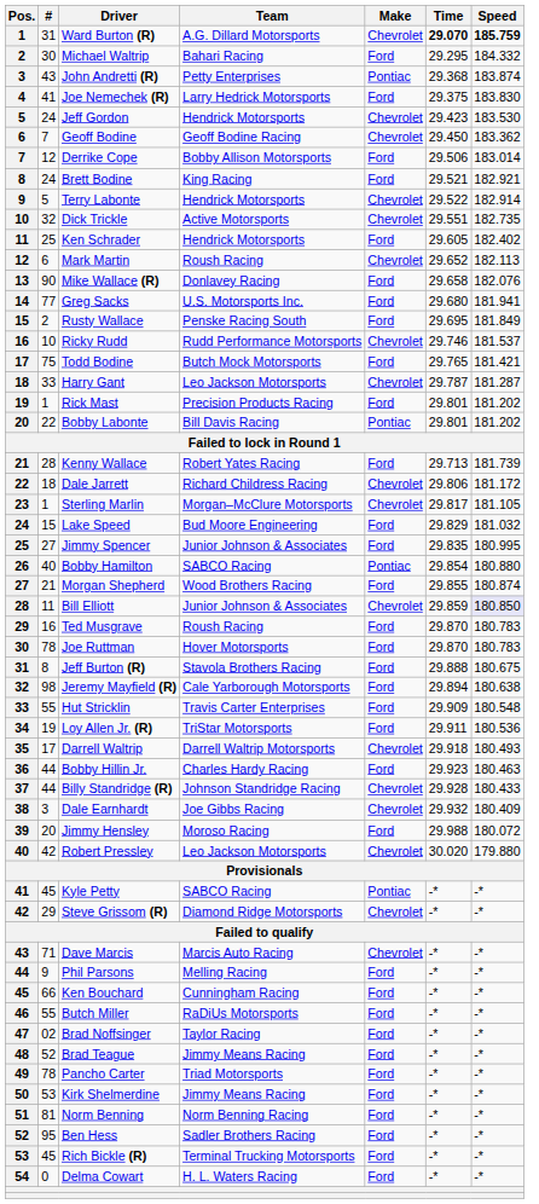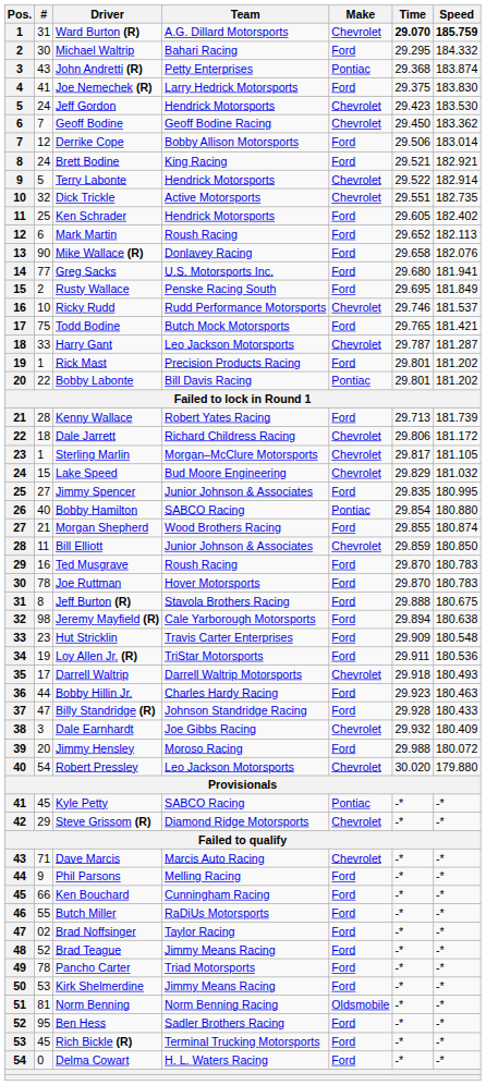 <table class="wikitable" style="font-size:95%">
 <tr>
 <th>Pos.</th>
 <th>#</th>
 <th>Driver</th>
 <th>Team</th>
 <th>Make</th>
 <th>Time</th>
 <th>Speed</th>
 </tr>
 <tr>
 <th>1</th>
 <td>31</td>
 <td><a href='#'>Ward Burton</a> <strong>(R)</strong></td>
 <td><a href='#'>A.G. Dillard Motorsports</a></td>
 <td><a href='#'>Chevrolet</a></td>
 <td><strong>29.070</strong></td>
 <td><strong>185.759</strong></td>
 </tr>
 <tr>
 <th>2</th>
 <td>30</td>
 <td><a href='#'>Michael Waltrip</a></td>
 <td><a href='#'>Bahari Racing</a></td>
 <td><a href='#'>Ford</a></td>
 <td>29.295</td>
 <td>184.332</td>
 </tr>
 <tr>
 <th>3</th>
 <td>43</td>
 <td><a href='#'>John Andretti</a> <strong>(R)</strong></td>
 <td><a href='#'>Petty Enterprises</a></td>
 <td><a href='#'>Pontiac</a></td>
 <td>29.368</td>
 <td>183.874</td>
 </tr>
 <tr>
 <th>4</th>
 <td>41</td>
 <td><a href='#'>Joe Nemechek</a> <strong>(R)</strong></td>
 <td><a href='#'>Larry Hedrick Motorsports</a></td>
 <td><a href='#'>Ford</a></td>
 <td>29.375</td>
 <td>183.830</td>
 </tr>
 <tr>
 <th>5</th>
 <td>24</td>
 <td><a href='#'>Jeff Gordon</a></td>
 <td><a href='#'>Hendrick Motorsports</a></td>
 <td><a href='#'>Chevrolet</a></td>
 <td>29.423</td>
 <td>183.530</td>
 </tr>
 <tr>
 <th>6</th>
 <td>7</td>
 <td><a href='#'>Geoff Bodine</a></td>
 <td><a href='#'>Geoff Bodine Racing</a></td>
 <td><a href='#'>Chevrolet</a></td>
 <td>29.450</td>
 <td>183.362</td>
 </tr>
 <tr>
 <th>7</th>
 <td>12</td>
 <td><a href='#'>Derrike Cope</a></td>
 <td><a href='#'>Bobby Allison Motorsports</a></td>
 <td><a href='#'>Ford</a></td>
 <td>29.506</td>
 <td>183.014</td>
 </tr>
 <tr>
 <th>8</th>
 <td>24</td>
 <td><a href='#'>Brett Bodine</a></td>
 <td><a href='#'>King Racing</a></td>
 <td><a href='#'>Ford</a></td>
 <td>29.521</td>
 <td>182.921</td>
 </tr>
 <tr>
 <th>9</th>
 <td>5</td>
 <td><a href='#'>Terry Labonte</a></td>
 <td><a href='#'>Hendrick Motorsports</a></td>
 <td><a href='#'>Chevrolet</a></td>
 <td>29.522</td>
 <td>182.914</td>
 </tr>
 <tr>
 <th>10</th>
 <td>32</td>
 <td><a href='#'>Dick Trickle</a></td>
 <td><a href='#'>Active Motorsports</a></td>
 <td><a href='#'>Chevrolet</a></td>
 <td>29.551</td>
 <td>182.735</td>
 </tr>
 <tr>
 <th>11</th>
 <td>25</td>
 <td><a href='#'>Ken Schrader</a></td>
 <td><a href='#'>Hendrick Motorsports</a></td>
 <td><a href='#'>Ford</a></td>
 <td>29.605</td>
 <td>182.402</td>
 </tr>
 <tr>
 <th>12</th>
 <td>6</td>
 <td><a href='#'>Mark Martin</a></td>
 <td><a href='#'>Roush Racing</a></td>
-<td><a href='#'>Chevrolet</a></td>
+<td><a href='#'>Ford</a></td>
 <td>29.652</td>
 <td>182.113</td>
 </tr>
 <tr>
 <th>13</th>
 <td>90</td>
 <td><a href='#'>Mike Wallace</a> <strong>(R)</strong></td>
 <td><a href='#'>Donlavey Racing</a></td>
 <td><a href='#'>Ford</a></td>
 <td>29.658</td>
 <td>182.076</td>
 </tr>
 <tr>
 <th>14</th>
 <td>77</td>
 <td><a href='#'>Greg Sacks</a></td>
 <td><a href='#'>U.S. Motorsports Inc.</a></td>
 <td><a href='#'>Ford</a></td>
 <td>29.680</td>
 <td>181.941</td>
 </tr>
 <tr>
 <th>15</th>
 <td>2</td>
 <td><a href='#'>Rusty Wallace</a></td>
 <td><a href='#'>Penske Racing South</a></td>
 <td><a href='#'>Ford</a></td>
 <td>29.695</td>
 <td>181.849</td>
 </tr>
 <tr>
 <th>16</th>
 <td>10</td>
 <td><a href='#'>Ricky Rudd</a></td>
 <td><a href='#'>Rudd Performance Motorsports</a></td>
 <td><a href='#'>Chevrolet</a></td>
 <td>29.746</td>
 <td>181.537</td>
 </tr>
 <tr>
 <th>17</th>
 <td>75</td>
 <td><a href='#'>Todd Bodine</a></td>
 <td><a href='#'>Butch Mock Motorsports</a></td>
 <td><a href='#'>Ford</a></td>
 <td>29.765</td>
 <td>181.421</td>
 </tr>
 <tr>
 <th>18</th>
 <td>33</td>
 <td><a href='#'>Harry Gant</a></td>
 <td><a href='#'>Leo Jackson Motorsports</a></td>
 <td><a href='#'>Chevrolet</a></td>
 <td>29.787</td>
 <td>181.287</td>
 </tr>
 <tr>
 <th>19</th>
 <td>1</td>
 <td><a href='#'>Rick Mast</a></td>
 <td><a href='#'>Precision Products Racing</a></td>
 <td><a href='#'>Ford</a></td>
 <td>29.801</td>
 <td>181.202</td>
 </tr>
 <tr>
 <th>20</th>
 <td>22</td>
 <td><a href='#'>Bobby Labonte</a></td>
 <td><a href='#'>Bill Davis Racing</a></td>
 <td><a href='#'>Pontiac</a></td>
 <td>29.801</td>
 <td>181.202</td>
 </tr>
 <tr>
 <th colspan="7">Failed to lock in Round 1</th>
 </tr>
 <tr>
 <th>21</th>
 <td>28</td>
 <td><a href='#'>Kenny Wallace</a></td>
 <td><a href='#'>Robert Yates Racing</a></td>
 <td><a href='#'>Ford</a></td>
 <td>29.713</td>
 <td>181.739</td>
 </tr>
 <tr>
 <th>22</th>
 <td>18</td>
 <td><a href='#'>Dale Jarrett</a></td>
 <td><a href='#'>Richard Childress Racing</a></td>
 <td><a href='#'>Chevrolet</a></td>
 <td>29.806</td>
 <td>181.172</td>
 </tr>
 <tr>
 <th>23</th>
 <td>1</td>
 <td><a href='#'>Sterling Marlin</a></td>
 <td><a href='#'>Morgan–McClure Motorsports</a></td>
 <td><a href='#'>Chevrolet</a></td>
 <td>29.817</td>
 <td>181.105</td>
 </tr>
 <tr>
 <th>24</th>
 <td>15</td>
 <td><a href='#'>Lake Speed</a></td>
 <td><a href='#'>Bud Moore Engineering</a></td>
-<td><a href='#'>Ford</a></td>
+<td><a href='#'>Chevrolet</a></td>
 <td>29.829</td>
 <td>181.032</td>
 </tr>
 <tr>
 <th>25</th>
 <td>27</td>
 <td><a href='#'>Jimmy Spencer</a></td>
 <td><a href='#'>Junior Johnson & Associates</a></td>
 <td><a href='#'>Ford</a></td>
 <td>29.835</td>
 <td>180.995</td>
 </tr>
 <tr>
 <th>26</th>
 <td>40</td>
 <td><a href='#'>Bobby Hamilton</a></td>
 <td><a href='#'>SABCO Racing</a></td>
 <td><a href='#'>Pontiac</a></td>
 <td>29.854</td>
 <td>180.880</td>
 </tr>
 <tr>
 <th>27</th>
 <td>21</td>
 <td><a href='#'>Morgan Shepherd</a></td>
 <td><a href='#'>Wood Brothers Racing</a></td>
 <td><a href='#'>Ford</a></td>
 <td>29.855</td>
 <td>180.874</td>
 </tr>
 <tr>
 <th>28</th>
 <td>11</td>
 <td><a href='#'>Bill Elliott</a></td>
 <td><a href='#'>Junior Johnson & Associates</a></td>
 <td><a href='#'>Chevrolet</a></td>
 <td>29.859</td>
-<td style="background: lavender;">180.850</td>
+<td>180.850</td>
 </tr>
 <tr>
 <th>29</th>
 <td>16</td>
 <td><a href='#'>Ted Musgrave</a></td>
 <td><a href='#'>Roush Racing</a></td>
 <td><a href='#'>Ford</a></td>
 <td>29.870</td>
 <td>180.783</td>
 </tr>
 <tr>
 <th>30</th>
 <td>78</td>
 <td><a href='#'>Joe Ruttman</a></td>
 <td><a href='#'>Hover Motorsports</a></td>
 <td><a href='#'>Ford</a></td>
 <td>29.870</td>
 <td>180.783</td>
 </tr>
 <tr>
 <th>31</th>
 <td>8</td>
 <td><a href='#'>Jeff Burton</a> <strong>(R)</strong></td>
 <td><a href='#'>Stavola Brothers Racing</a></td>
 <td><a href='#'>Ford</a></td>
 <td>29.888</td>
 <td>180.675</td>
 </tr>
 <tr>
 <th>32</th>
 <td>98</td>
 <td><a href='#'>Jeremy Mayfield</a> <strong>(R)</strong></td>
 <td><a href='#'>Cale Yarborough Motorsports</a></td>
 <td><a href='#'>Ford</a></td>
 <td>29.894</td>
 <td>180.638</td>
 </tr>
 <tr>
 <th>33</th>
-<td>55</td>
+<td>23</td>
 <td><a href='#'>Hut Stricklin</a></td>
 <td><a href='#'>Travis Carter Enterprises</a></td>
 <td><a href='#'>Ford</a></td>
 <td>29.909</td>
 <td>180.548</td>
 </tr>
 <tr>
 <th>34</th>
 <td>19</td>
 <td><a href='#'>Loy Allen Jr.</a> <strong>(R)</strong></td>
 <td><a href='#'>TriStar Motorsports</a></td>
 <td><a href='#'>Ford</a></td>
 <td>29.911</td>
 <td>180.536</td>
 </tr>
 <tr>
 <th>35</th>
 <td>17</td>
 <td><a href='#'>Darrell Waltrip</a></td>
 <td><a href='#'>Darrell Waltrip Motorsports</a></td>
 <td><a href='#'>Chevrolet</a></td>
 <td>29.918</td>
 <td>180.493</td>
 </tr>
 <tr>
 <th>36</th>
 <td>44</td>
 <td><a href='#'>Bobby Hillin Jr.</a></td>
 <td><a href='#'>Charles Hardy Racing</a></td>
 <td><a href='#'>Ford</a></td>
 <td>29.923</td>
 <td>180.463</td>
 </tr>
 <tr>
 <th>37</th>
-<td>44</td>
+<td>47</td>
 <td><a href='#'>Billy Standridge</a> <strong>(R)</strong></td>
 <td><a href='#'>Johnson Standridge Racing</a></td>
-<td><a href='#'>Chevrolet</a></td>
+<td><a href='#'>Ford</a></td>
 <td>29.928</td>
 <td>180.433</td>
 </tr>
 <tr>
 <th>38</th>
 <td>3</td>
 <td><a href='#'>Dale Earnhardt</a></td>
 <td><a href='#'>Joe Gibbs Racing</a></td>
 <td><a href='#'>Chevrolet</a></td>
 <td>29.932</td>
 <td>180.409</td>
 </tr>
 <tr>
 <th>39</th>
 <td>20</td>
 <td><a href='#'>Jimmy Hensley</a></td>
 <td><a href='#'>Moroso Racing</a></td>
 <td><a href='#'>Ford</a></td>
 <td>29.988</td>
 <td>180.072</td>
 </tr>
 <tr>
 <th>40</th>
-<td>42</td>
+<td>54</td>
 <td><a href='#'>Robert Pressley</a></td>
 <td><a href='#'>Leo Jackson Motorsports</a></td>
 <td><a href='#'>Chevrolet</a></td>
 <td>30.020</td>
 <td>179.880</td>
 </tr>
 <tr>
 <th colspan="7">Provisionals</th>
 </tr>
 <tr>
 <th>41</th>
 <td>45</td>
 <td><a href='#'>Kyle Petty</a></td>
 <td><a href='#'>SABCO Racing</a></td>
 <td><a href='#'>Pontiac</a></td>
 <td>-*</td>
 <td>-*</td>
 </tr>
 <tr>
 <th>42</th>
 <td>29</td>
 <td><a href='#'>Steve Grissom</a> <strong>(R)</strong></td>
 <td><a href='#'>Diamond Ridge Motorsports</a></td>
 <td><a href='#'>Chevrolet</a></td>
 <td>-*</td>
 <td>-*</td>
 </tr>
 <tr>
 <th colspan="7">Failed to qualify</th>
 </tr>
 <tr>
 <th>43</th>
 <td>71</td>
 <td><a href='#'>Dave Marcis</a></td>
 <td><a href='#'>Marcis Auto Racing</a></td>
 <td><a href='#'>Chevrolet</a></td>
 <td>-*</td>
 <td>-*</td>
 </tr>
 <tr>
 <th>44</th>
 <td>9</td>
 <td><a href='#'>Phil Parsons</a></td>
 <td><a href='#'>Melling Racing</a></td>
 <td><a href='#'>Ford</a></td>
 <td>-*</td>
 <td>-*</td>
 </tr>
 <tr>
 <th>45</th>
 <td>66</td>
 <td><a href='#'>Ken Bouchard</a></td>
 <td><a href='#'>Cunningham Racing</a></td>
 <td><a href='#'>Ford</a></td>
 <td>-*</td>
 <td>-*</td>
 </tr>
 <tr>
 <th>46</th>
 <td>55</td>
 <td><a href='#'>Butch Miller</a></td>
 <td><a href='#'>RaDiUs Motorsports</a></td>
 <td><a href='#'>Ford</a></td>
 <td>-*</td>
 <td>-*</td>
 </tr>
 <tr>
 <th>47</th>
 <td>02</td>
 <td><a href='#'>Brad Noffsinger</a></td>
 <td><a href='#'>Taylor Racing</a></td>
 <td><a href='#'>Ford</a></td>
 <td>-*</td>
 <td>-*</td>
 </tr>
 <tr>
 <th>48</th>
 <td>52</td>
 <td><a href='#'>Brad Teague</a></td>
 <td><a href='#'>Jimmy Means Racing</a></td>
 <td><a href='#'>Ford</a></td>
 <td>-*</td>
 <td>-*</td>
 </tr>
 <tr>
 <th>49</th>
 <td>78</td>
 <td><a href='#'>Pancho Carter</a></td>
 <td><a href='#'>Triad Motorsports</a></td>
 <td><a href='#'>Ford</a></td>
 <td>-*</td>
 <td>-*</td>
 </tr>
 <tr>
 <th>50</th>
 <td>53</td>
 <td><a href='#'>Kirk Shelmerdine</a></td>
 <td><a href='#'>Jimmy Means Racing</a></td>
 <td><a href='#'>Ford</a></td>
 <td>-*</td>
 <td>-*</td>
 </tr>
 <tr>
 <th>51</th>
 <td>81</td>
 <td><a href='#'>Norm Benning</a></td>
 <td><a href='#'>Norm Benning Racing</a></td>
-<td><a href='#'>Ford</a></td>
+<td><a href='#'>Oldsmobile</a></td>
 <td>-*</td>
 <td>-*</td>
 </tr>
 <tr>
 <th>52</th>
 <td>95</td>
 <td><a href='#'>Ben Hess</a></td>
 <td><a href='#'>Sadler Brothers Racing</a></td>
 <td><a href='#'>Ford</a></td>
 <td>-*</td>
 <td>-*</td>
 </tr>
 <tr>
 <th>53</th>
 <td>45</td>
 <td><a href='#'>Rich Bickle</a> <strong>(R)</strong></td>
 <td><a href='#'>Terminal Trucking Motorsports</a></td>
 <td><a href='#'>Ford</a></td>
 <td>-*</td>
 <td>-*</td>
 </tr>
 <tr>
 <th>54</th>
 <td>0</td>
 <td><a href='#'>Delma Cowart</a></td>
 <td><a href='#'>H. L. Waters Racing</a></td>
 <td><a href='#'>Ford</a></td>
 <td>-*</td>
 <td>-*</td>
 </tr>
 <tr>
 <th colspan="7"></th>
 </tr>
 <tr>
 <th colspan="7"></th>
 </tr>
 </table>
